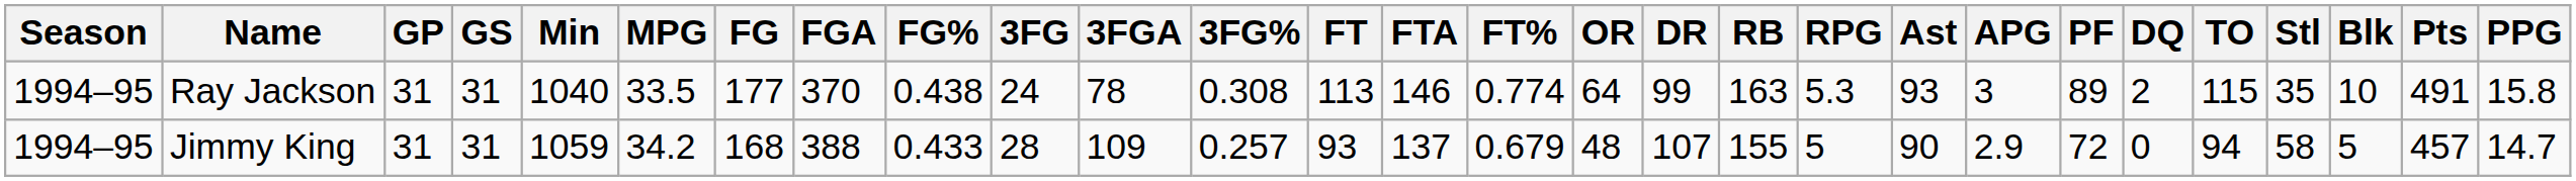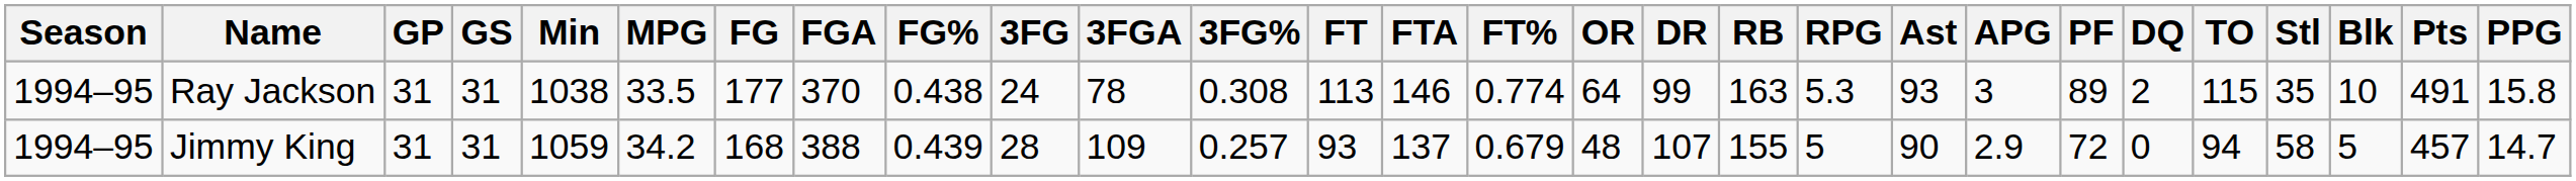 <table class="wikitable sortable">
 <tr>
 <th>Season</th>
 <th>Name</th>
 <th>GP</th>
 <th>GS</th>
 <th>Min</th>
 <th>MPG</th>
 <th>FG</th>
 <th>FGA</th>
 <th>FG%</th>
 <th>3FG</th>
 <th>3FGA</th>
 <th>3FG%</th>
 <th>FT</th>
 <th>FTA</th>
 <th>FT%</th>
 <th>OR</th>
 <th>DR</th>
 <th>RB</th>
 <th>RPG</th>
 <th>Ast</th>
 <th>APG</th>
 <th>PF</th>
 <th>DQ</th>
 <th>TO</th>
 <th>Stl</th>
 <th>Blk</th>
 <th>Pts</th>
 <th>PPG</th>
 </tr>
 <tr>
 <td>1994–95</td>
 <td>Ray Jackson</td>
 <td>31</td>
 <td>31</td>
-<td>1040</td>
+<td>1038</td>
 <td>33.5</td>
 <td>177</td>
 <td>370</td>
 <td>0.438</td>
 <td>24</td>
 <td>78</td>
 <td>0.308</td>
 <td>113</td>
 <td>146</td>
 <td>0.774</td>
 <td>64</td>
 <td>99</td>
 <td>163</td>
 <td>5.3</td>
 <td>93</td>
 <td>3</td>
 <td>89</td>
 <td>2</td>
 <td>115</td>
 <td>35</td>
 <td>10</td>
 <td>491</td>
 <td>15.8</td>
 </tr>
 <tr>
 <td>1994–95</td>
 <td>Jimmy King</td>
 <td>31</td>
 <td>31</td>
 <td>1059</td>
 <td>34.2</td>
 <td>168</td>
 <td>388</td>
-<td>0.433</td>
+<td>0.439</td>
 <td>28</td>
 <td>109</td>
 <td>0.257</td>
 <td>93</td>
 <td>137</td>
 <td>0.679</td>
 <td>48</td>
 <td>107</td>
 <td>155</td>
 <td>5</td>
 <td>90</td>
 <td>2.9</td>
 <td>72</td>
 <td>0</td>
 <td>94</td>
 <td>58</td>
 <td>5</td>
 <td>457</td>
 <td>14.7</td>
 </tr>
 </table>
